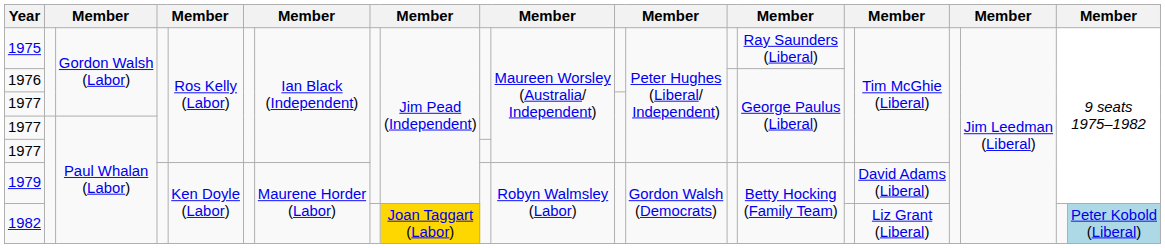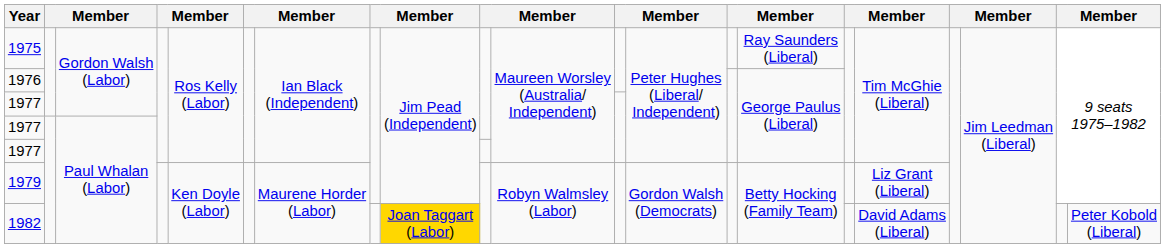 <table class="wikitable" style="text-align:center">
 <tr>
 <th>Year</th>
 <th colspan="2">Member</th>
 <th colspan="2">Member</th>
 <th colspan="2">Member</th>
 <th colspan="2">Member</th>
 <th colspan="2">Member</th>
 <th colspan="2">Member</th>
 <th colspan="2">Member</th>
 <th colspan="2">Member</th>
 <th colspan="2">Member</th>
 <th colspan="2">Member</th>
 </tr>
 <tr>
 <td><a href='#'>1975</a></td>
 <td rowspan="3" > </td>
 <td rowspan="3"><a href='#'>Gordon Walsh</a><br>(<a href='#'>Labor</a>)</td>
 <td rowspan="5" > </td>
 <td rowspan="5"><a href='#'>Ros Kelly</a><br>(<a href='#'>Labor</a>)</td>
 <td rowspan="5" > </td>
 <td rowspan="5"><a href='#'>Ian Black</a><br>(<a href='#'>Independent</a>)</td>
 <td rowspan="6" > </td>
 <td rowspan="6"><a href='#'>Jim Pead</a><br>(<a href='#'>Independent</a>)</td>
 <td rowspan="4" > </td>
 <td rowspan="5"><a href='#'>Maureen Worsley</a><br>(<a href='#'>Australia</a>/<br><a href='#'>Independent</a>)</td>
 <td rowspan="2" > </td>
 <td rowspan="5"><a href='#'>Peter Hughes</a><br>(<a href='#'>Liberal</a>/<br><a href='#'>Independent</a>)</td>
 <td rowspan="1" > </td>
 <td rowspan="1"><a href='#'>Ray Saunders</a><br>(<a href='#'>Liberal</a>)</td>
 <td rowspan="5" > </td>
 <td rowspan="5"><a href='#'>Tim McGhie</a><br>(<a href='#'>Liberal</a>)</td>
 <td rowspan="7" > </td>
 <td rowspan="7"><a href='#'>Jim Leedman</a><br>(<a href='#'>Liberal</a>)</td>
 <td style="background-color:#FFFFFF" rowspan=6 colspan=2><em>9 seats<br>1975–1982</em></td>
 </tr>
 <tr>
 <td>1976</td>
 <td rowspan="4" > </td>
 <td rowspan="4"><a href='#'>George Paulus</a><br>(<a href='#'>Liberal</a>)</td>
 </tr>
 <tr>
 <td>1977</td>
 <td rowspan="3" > </td>
 </tr>
 <tr>
 <td>1977</td>
 <td rowspan="4" > </td>
 <td rowspan="4"><a href='#'>Paul Whalan</a><br>(<a href='#'>Labor</a>)</td>
 </tr>
 <tr>
 <td>1977</td>
 <td rowspan="1" > </td>
 </tr>
 <tr>
 <td><a href='#'>1979</a></td>
 <td rowspan="2" > </td>
 <td rowspan="2"><a href='#'>Ken Doyle</a><br>(<a href='#'>Labor</a>)</td>
 <td rowspan="2" > </td>
 <td rowspan="2"><a href='#'>Maurene Horder</a><br>(<a href='#'>Labor</a>)</td>
 <td rowspan="2" > </td>
 <td rowspan="2"><a href='#'>Robyn Walmsley</a><br>(<a href='#'>Labor</a>)</td>
 <td rowspan="2" > </td>
 <td rowspan="2"><a href='#'>Gordon Walsh</a><br>(<a href='#'>Democrats</a>)</td>
 <td rowspan="2" > </td>
 <td rowspan="2"><a href='#'>Betty Hocking</a><br>(<a href='#'>Family Team</a>)</td>
 <td rowspan="1" > </td>
-<td rowspan="1"><a href='#'>David Adams</a><br>(<a href='#'>Liberal</a>)</td>
+<td rowspan="1"><a href='#'>Liz Grant</a><br>(<a href='#'>Liberal</a>)</td>
 </tr>
 <tr>
 <td><a href='#'>1982</a></td>
 <td rowspan="1" > </td>
 <td rowspan="1" style="background: gold;"><a href='#'>Joan Taggart</a><br>(<a href='#'>Labor</a>)</td>
 <td rowspan="1" > </td>
-<td rowspan="1"><a href='#'>Liz Grant</a><br>(<a href='#'>Liberal</a>)</td>
+<td rowspan="1"><a href='#'>David Adams</a><br>(<a href='#'>Liberal</a>)</td>
 <td rowspan="1" > </td>
-<td rowspan="1" style="background: lightblue;"><a href='#'>Peter Kobold</a><br>(<a href='#'>Liberal</a>)</td>
+<td rowspan="1"><a href='#'>Peter Kobold</a><br>(<a href='#'>Liberal</a>)</td>
 </tr>
 </table>
